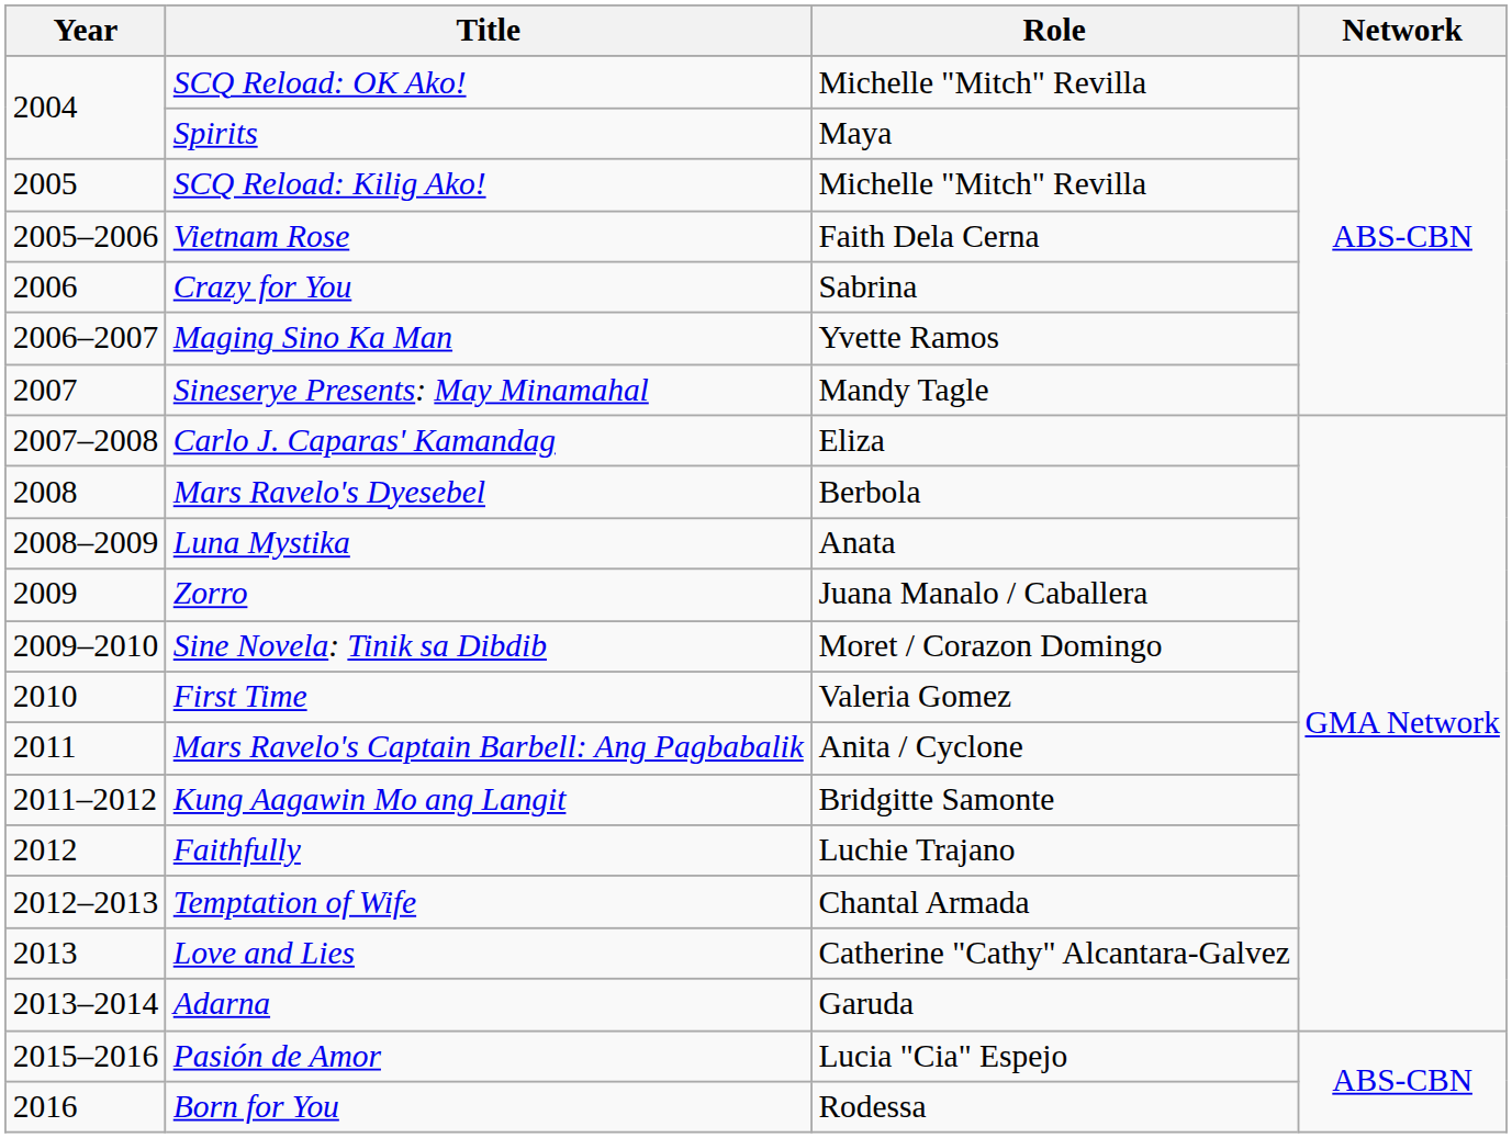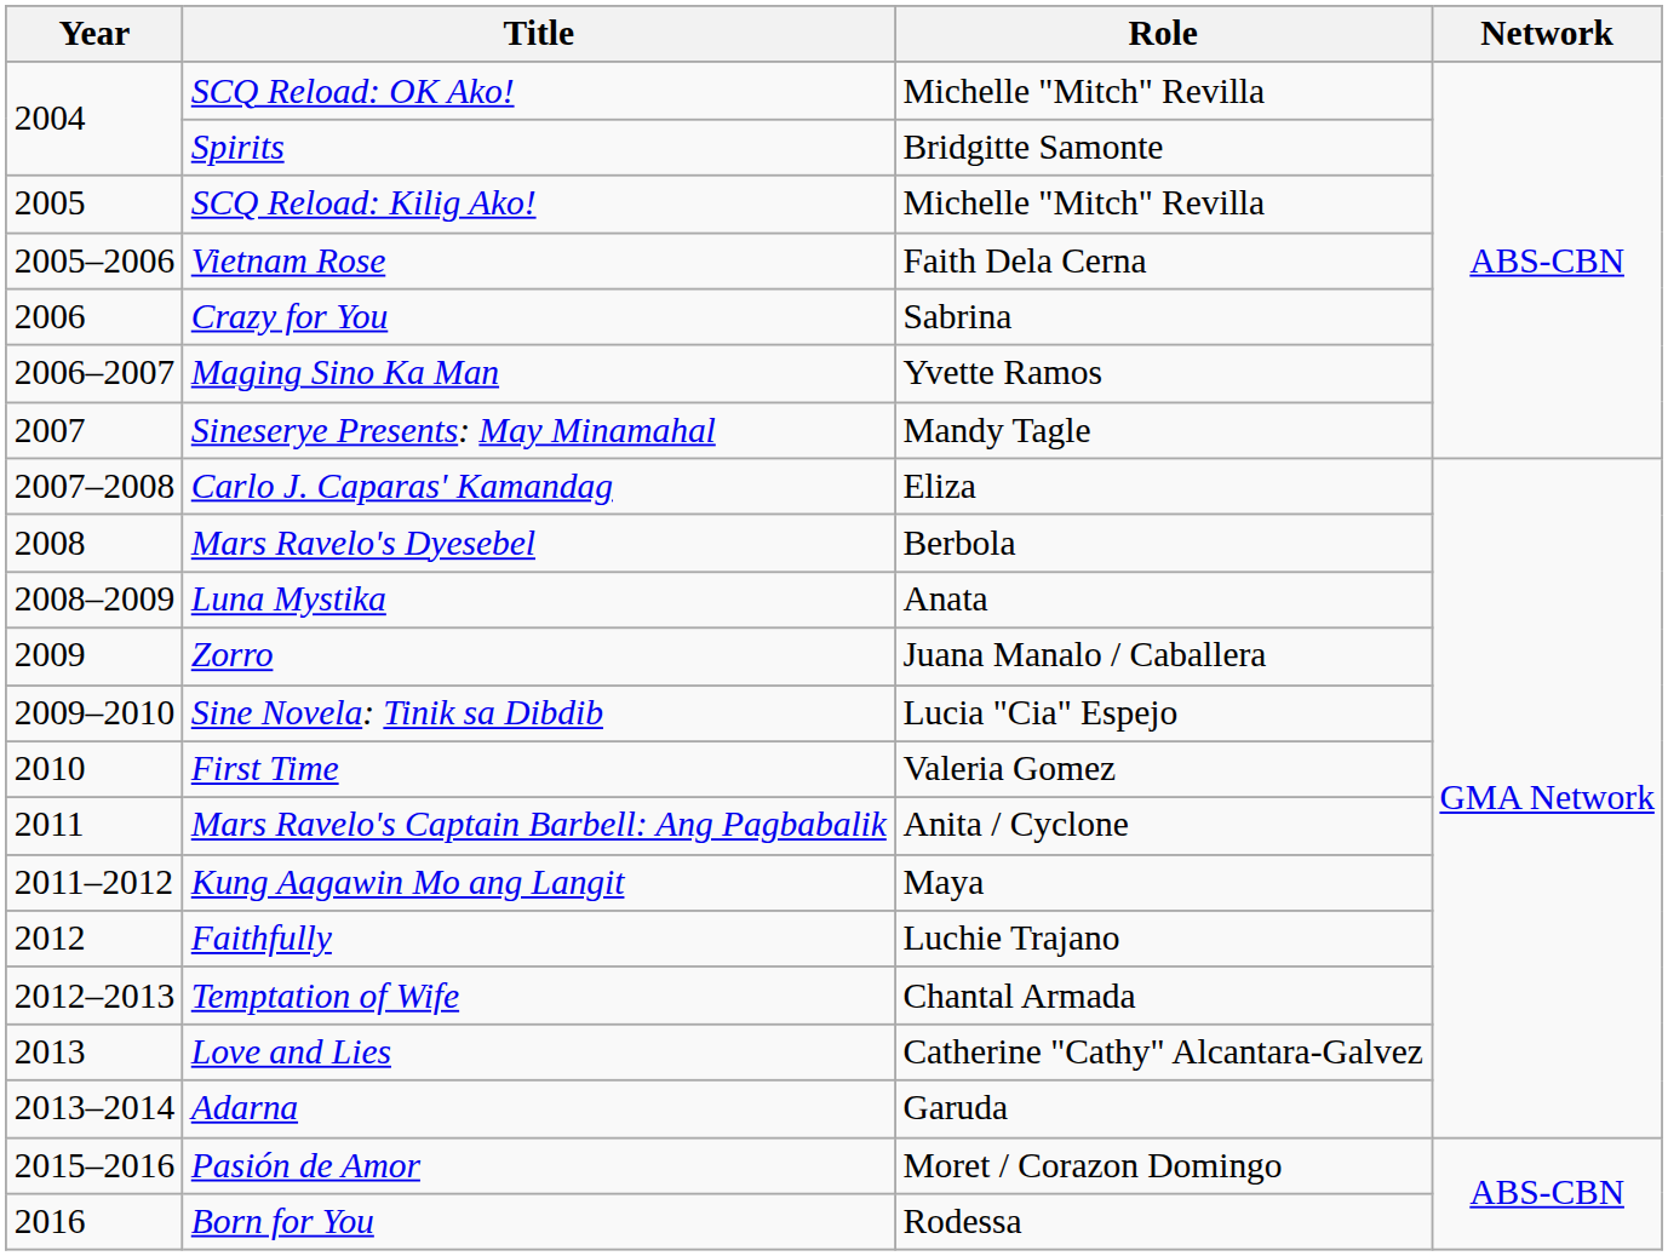 <table class="wikitable" style="font-size: 100%;">
 <tr>
 <th>Year</th>
 <th>Title</th>
 <th>Role</th>
 <th>Network</th>
 </tr>
 <tr>
 <td rowspan=2>2004</td>
 <td><em><a href='#'>SCQ Reload: OK Ako!</a></em></td>
 <td>Michelle "Mitch" Revilla</td>
 <td rowspan="7" style="text-align:center;"><a href='#'>ABS-CBN</a></td>
 </tr>
 <tr>
 <td><em><a href='#'>Spirits</a></em></td>
-<td>Maya</td>
+<td>Bridgitte Samonte</td>
 </tr>
 <tr>
 <td>2005</td>
 <td><em><a href='#'>SCQ Reload: Kilig Ako!</a></em></td>
 <td>Michelle "Mitch" Revilla</td>
 </tr>
 <tr>
 <td>2005–2006</td>
 <td><em><a href='#'>Vietnam Rose</a></em></td>
 <td>Faith Dela Cerna</td>
 </tr>
 <tr>
 <td>2006</td>
 <td><em><a href='#'>Crazy for You</a></em></td>
 <td>Sabrina</td>
 </tr>
 <tr>
 <td>2006–2007</td>
 <td><em><a href='#'>Maging Sino Ka Man</a></em></td>
 <td>Yvette Ramos</td>
 </tr>
 <tr>
 <td>2007</td>
 <td><em><a href='#'>Sineserye Presents</a>: <a href='#'>May Minamahal</a></em></td>
 <td>Mandy Tagle</td>
 </tr>
 <tr>
 <td>2007–2008</td>
 <td><em><a href='#'>Carlo J. Caparas' Kamandag</a></em></td>
 <td>Eliza</td>
 <td rowspan="12" style="text-align:center;"><a href='#'>GMA Network</a></td>
 </tr>
 <tr>
 <td>2008</td>
 <td><em><a href='#'>Mars Ravelo's Dyesebel</a></em></td>
 <td>Berbola</td>
 </tr>
 <tr>
 <td>2008–2009</td>
 <td><em><a href='#'>Luna Mystika</a></em></td>
 <td>Anata</td>
 </tr>
 <tr>
 <td>2009</td>
 <td><em><a href='#'>Zorro</a></em></td>
 <td>Juana Manalo / Caballera</td>
 </tr>
 <tr>
 <td>2009–2010</td>
 <td><em><a href='#'>Sine Novela</a>: <a href='#'>Tinik sa Dibdib</a></em></td>
-<td>Moret / Corazon Domingo</td>
+<td>Lucia "Cia" Espejo</td>
 </tr>
 <tr>
 <td>2010</td>
 <td><em><a href='#'>First Time</a></em></td>
 <td>Valeria Gomez</td>
 </tr>
 <tr>
 <td>2011</td>
 <td><em><a href='#'>Mars Ravelo's Captain Barbell: Ang Pagbabalik</a></em></td>
 <td>Anita / Cyclone</td>
 </tr>
 <tr>
 <td>2011–2012</td>
 <td><em><a href='#'>Kung Aagawin Mo ang Langit</a></em></td>
-<td>Bridgitte Samonte</td>
+<td>Maya</td>
 </tr>
 <tr>
 <td>2012</td>
 <td><em><a href='#'>Faithfully</a></em></td>
 <td>Luchie Trajano</td>
 </tr>
 <tr>
 <td>2012–2013</td>
 <td><em><a href='#'>Temptation of Wife</a></em></td>
 <td>Chantal Armada</td>
 </tr>
 <tr>
 <td>2013</td>
 <td><em><a href='#'>Love and Lies</a></em></td>
 <td>Catherine "Cathy" Alcantara-Galvez</td>
 </tr>
 <tr>
 <td>2013–2014</td>
 <td><em><a href='#'>Adarna</a> </em></td>
 <td>Garuda</td>
 </tr>
 <tr>
 <td>2015–2016</td>
 <td><em><a href='#'> Pasión de Amor</a></em></td>
-<td>Lucia "Cia" Espejo</td>
+<td>Moret / Corazon Domingo</td>
 <td rowspan="2" style="text-align:center;"><a href='#'>ABS-CBN</a></td>
 </tr>
 <tr>
 <td>2016</td>
 <td><em><a href='#'>Born for You</a></em></td>
 <td>Rodessa</td>
 </tr>
 </table>
